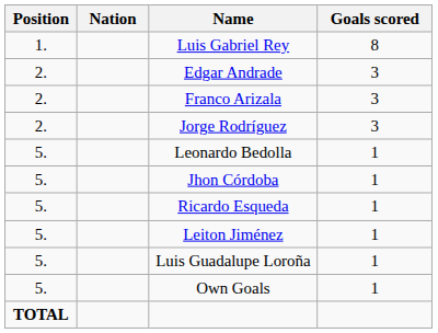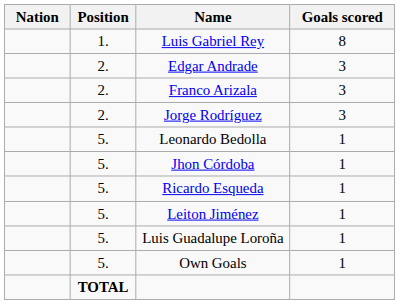 <table class="wikitable" style="font-size: 95%; text-align: center;">
 <tr>
+<th width=60>Nation</th>
 <th width=60>Position</th>
-<th width=60>Nation</th>
 <th width=150>Name</th>
 <th width=100>Goals scored</th>
 </tr>
 <tr>
+<td></td>
 <td>1.</td>
-<td></td>
 <td><a href='#'>Luis Gabriel Rey</a></td>
 <td>8</td>
 </tr>
 <tr>
+<td></td>
 <td>2.</td>
-<td></td>
 <td><a href='#'>Edgar Andrade</a></td>
 <td>3</td>
 </tr>
 <tr>
+<td></td>
 <td>2.</td>
-<td></td>
 <td><a href='#'>Franco Arizala</a></td>
 <td>3</td>
 </tr>
 <tr>
+<td></td>
 <td>2.</td>
-<td></td>
 <td><a href='#'>Jorge Rodríguez</a></td>
 <td>3</td>
 </tr>
 <tr>
+<td></td>
 <td>5.</td>
-<td></td>
 <td>Leonardo Bedolla</td>
 <td>1</td>
 </tr>
 <tr>
+<td></td>
 <td>5.</td>
-<td></td>
 <td><a href='#'>Jhon Córdoba</a></td>
 <td>1</td>
 </tr>
 <tr>
+<td></td>
 <td>5.</td>
-<td></td>
 <td><a href='#'>Ricardo Esqueda</a></td>
 <td>1</td>
 </tr>
 <tr>
+<td></td>
 <td>5.</td>
-<td></td>
 <td><a href='#'>Leiton Jiménez</a></td>
 <td>1</td>
 </tr>
 <tr>
+<td></td>
 <td>5.</td>
-<td></td>
 <td>Luis Guadalupe Loroña</td>
 <td>1</td>
 </tr>
 <tr>
+<td></td>
 <td>5.</td>
-<td></td>
 <td>Own Goals</td>
 <td>1</td>
 </tr>
 <tr>
+<td></td>
 <td><strong>TOTAL</strong></td>
-<td></td>
 <td></td>
 <td></td>
 </tr>
 </table>
